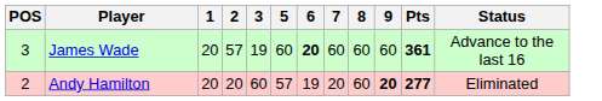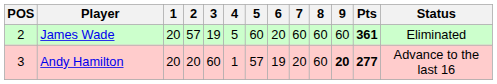 <table class="wikitable" style="text-align:center; margin: 1em auto 1em auto, align:left">
 <tr>
 <th width=20>POS</th>
 <th width=150>Player</th>
 <th width=3>1</th>
 <th width=3>2</th>
 <th width=3>3</th>
+<th width=20>4</th>
 <th width=20>5</th>
 <th width=20>6</th>
 <th width=3>7</th>
 <th width=20>8</th>
 <th width=20>9</th>
 <th width=20>Pts</th>
 <th width=132>Status</th>
 </tr>
 <tr style="background:#CCFFCC;">
-<td>3</td>
+<td>2</td>
 <td style="text-align:left;"> <a href='#'>James Wade</a></td>
 <td>20</td>
 <td>57</td>
 <td>19</td>
+<td>5</td>
 <td>60</td>
-<td><strong>20</strong></td>
+<td>20</td>
 <td>60</td>
 <td>60</td>
 <td>60</td>
 <td><strong>361</strong></td>
-<td>Advance to the last 16</td>
+<td>Eliminated</td>
 </tr>
 <tr style="background:#FFCCCC;">
-<td>2</td>
+<td>3</td>
 <td style="text-align:left;"> <a href='#'>Andy Hamilton</a></td>
 <td>20</td>
 <td>20</td>
 <td>60</td>
+<td>1</td>
 <td>57</td>
 <td>19</td>
 <td>20</td>
 <td>60</td>
 <td><strong>20</strong></td>
 <td><strong>277</strong></td>
-<td>Eliminated</td>
+<td>Advance to the last 16</td>
 </tr>
 </table>
